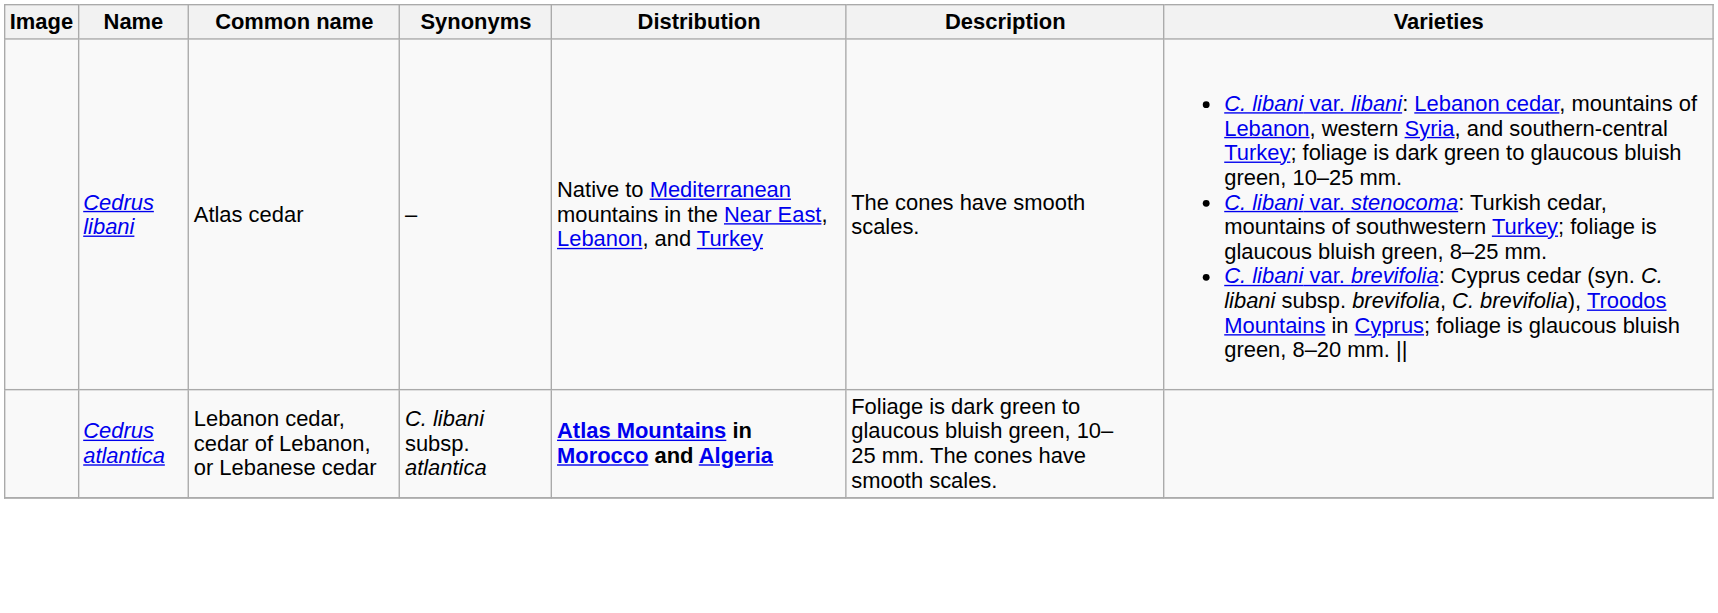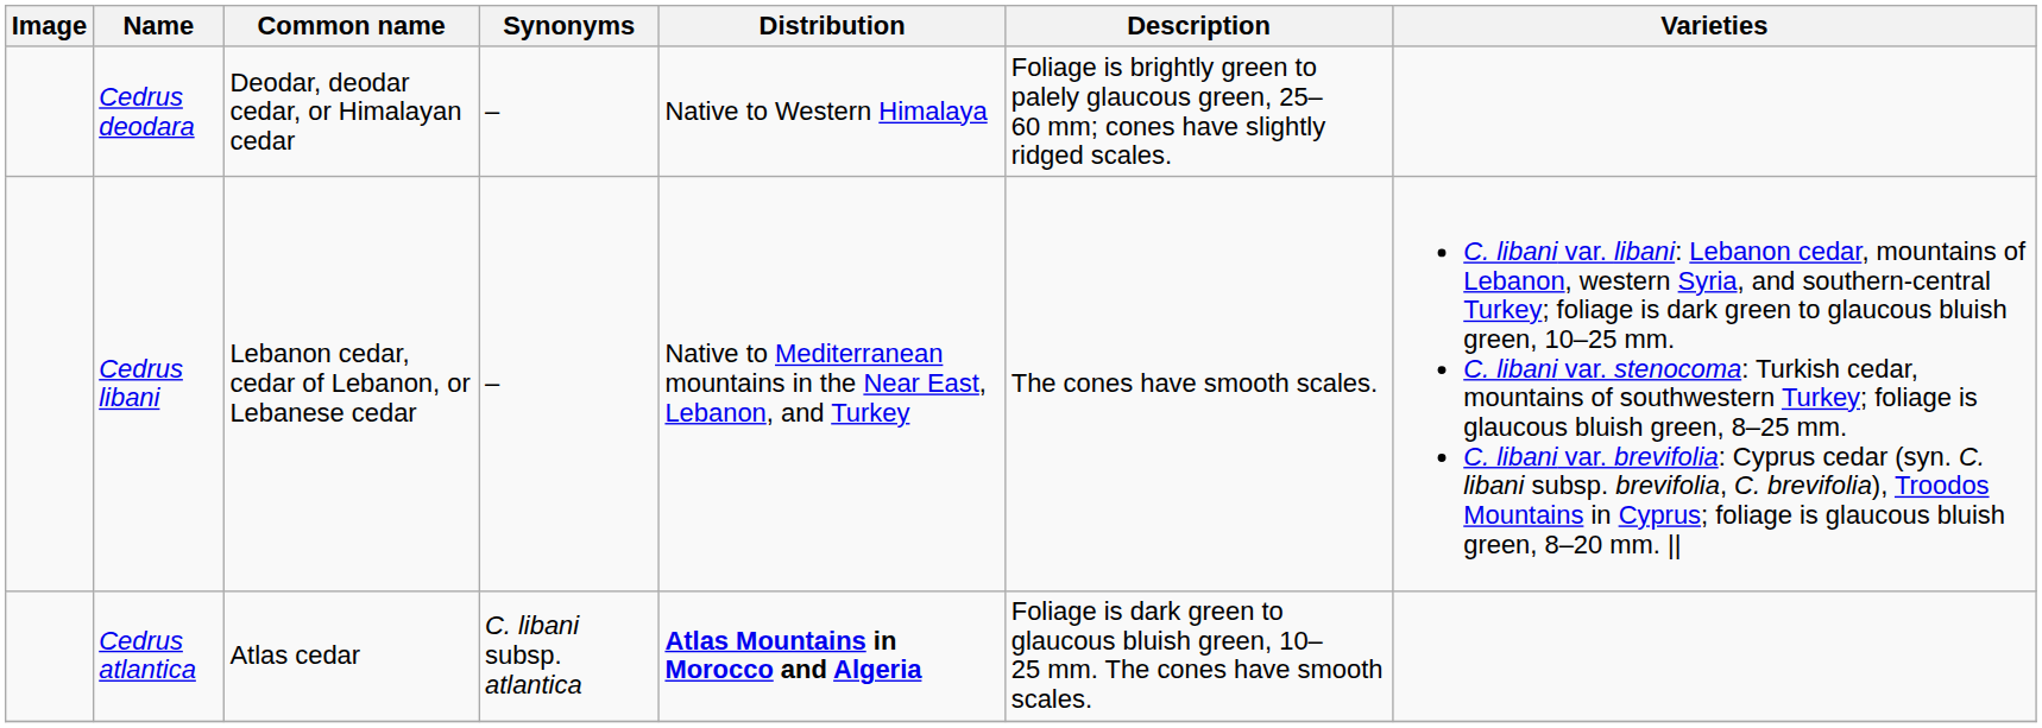 <table class="wikitable sortable">
 <tr>
 <th>Image</th>
 <th>Name</th>
 <th>Common name</th>
 <th>Synonyms</th>
 <th>Distribution</th>
 <th>Description</th>
 <th>Varieties</th>
 </tr>
 <tr>
 <td></td>
+<td><em><a href='#'>Cedrus deodara</a></em></td>
+<td>Deodar, deodar cedar, or Himalayan cedar</td>
+<td>–</td>
+<td>Native to Western <a href='#'>Himalaya</a></td>
+<td>Foliage is brightly green to palely glaucous green, 25–60 mm; cones have slightly ridged scales.</td>
+<td></td>
+</tr>
+<tr>
+<td></td>
 <td><em><a href='#'>Cedrus libani</a></em></td>
-<td>Atlas cedar</td>
+<td>Lebanon cedar, cedar of Lebanon, or Lebanese cedar</td>
 <td>–</td>
 <td>Native to <a href='#'>Mediterranean</a> mountains in the <a href='#'>Near East</a>, <a href='#'>Lebanon</a>, and <a href='#'>Turkey</a></td>
 <td>The cones have smooth scales.</td>
 <td><br><ul><li><a href='#'><em>C. libani</em> var. <em>libani</em></a>: <a href='#'>Lebanon cedar</a>, mountains of <a href='#'>Lebanon</a>, western <a href='#'>Syria</a>, and southern-central <a href='#'>Turkey</a>; foliage is dark green to glaucous bluish green, 10–25 mm.</li><li><a href='#'><em>C. libani</em> var. <em>stenocoma</em></a>: Turkish cedar, mountains of southwestern <a href='#'>Turkey</a>; foliage is glaucous bluish green, 8–25 mm.</li><li><a href='#'><em>C. libani</em> var. <em>brevifolia</em></a>: Cyprus cedar (syn. <em>C. libani</em> subsp. <em>brevifolia</em>, <em>C. brevifolia</em>), <a href='#'>Troodos Mountains</a> in <a href='#'>Cyprus</a>; foliage is glaucous bluish green, 8–20 mm. ||</li></ul></td>
 </tr>
 <tr>
 <td></td>
 <td><em><a href='#'>Cedrus atlantica</a></em></td>
-<td>Lebanon cedar, cedar of Lebanon, or Lebanese cedar</td>
+<td>Atlas cedar</td>
 <td><em>C. libani</em> subsp. <em>atlantica</em></td>
 <td><strong><a href='#'>Atlas Mountains</a> in <a href='#'>Morocco</a> and <a href='#'>Algeria</a></strong></td>
 <td>Foliage is dark green to glaucous bluish green, 10–25 mm. The cones have smooth scales.</td>
 <td></td>
 </tr>
 <tr>
 </tr>
 </table>
